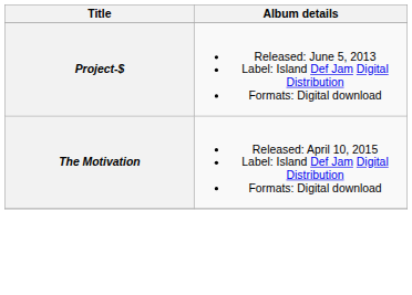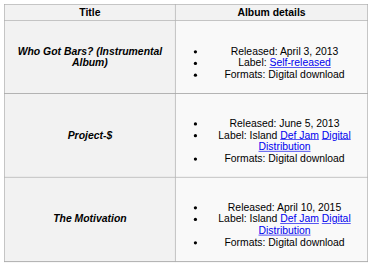 <table class="wikitable plainrowheaders" style="text-align:center;">
 <tr>
 <th scope="col" style="width:16em;">Title</th>
 <th scope="col" style="width:18em;">Album details</th>
+</tr>
+<tr>
+<th scope="row"><em>Who Got Bars? (Instrumental Album)</em></th>
+<td><br><ul><li>Released: April 3, 2013 </li><li>Label:  <a href='#'>Self-released</a></li><li>Formats: Digital download</li></ul></td>
 </tr>
 <tr>
 </tr>
 <tr>
 <th scope="row"><em>Project-$</em></th>
 <td><br><ul><li>Released: June 5, 2013</li><li>Label:  Island <a href='#'>Def Jam</a> <a href='#'>Digital Distribution</a></li><li>Formats: Digital download</li></ul></td>
 </tr>
 <tr>
 <th scope="row"><em>The Motivation</em></th>
 <td><br><ul><li>Released: April 10, 2015</li><li>Label:  Island <a href='#'>Def Jam</a> <a href='#'>Digital Distribution</a></li><li>Formats: Digital download</li></ul></td>
 </tr>
 <tr>
 </tr>
 </table>
